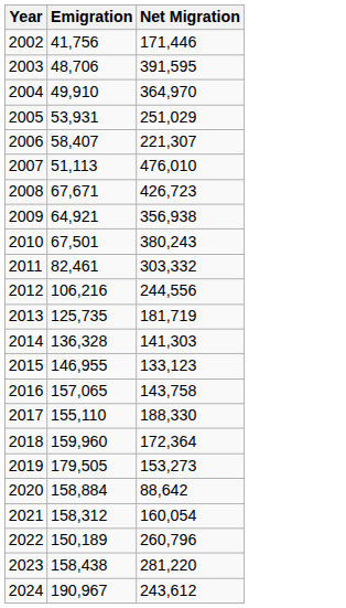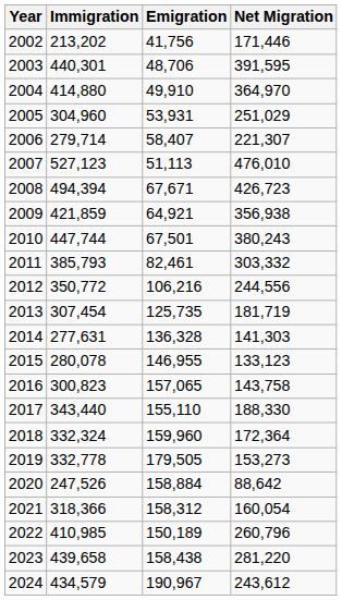 <table class="wikitable sortable">
 <tr>
 <th>Year</th>
+<th>Immigration</th>
 <th>Emigration</th>
 <th>Net Migration</th>
 </tr>
 <tr>
 <td>2002</td>
+<td>213,202</td>
 <td>41,756</td>
 <td>171,446</td>
 </tr>
 <tr>
 <td>2003</td>
+<td>440,301</td>
 <td>48,706</td>
 <td>391,595</td>
 </tr>
 <tr>
 <td>2004</td>
+<td>414,880</td>
 <td>49,910</td>
 <td>364,970</td>
 </tr>
 <tr>
 <td>2005</td>
+<td>304,960</td>
 <td>53,931</td>
 <td>251,029</td>
 </tr>
 <tr>
 <td>2006</td>
+<td>279,714</td>
 <td>58,407</td>
 <td>221,307</td>
 </tr>
 <tr>
 <td>2007</td>
+<td>527,123</td>
 <td>51,113</td>
 <td>476,010</td>
 </tr>
 <tr>
 <td>2008</td>
+<td>494,394</td>
 <td>67,671</td>
 <td>426,723</td>
 </tr>
 <tr>
 <td>2009</td>
+<td>421,859</td>
 <td>64,921</td>
 <td>356,938</td>
 </tr>
 <tr>
 <td>2010</td>
+<td>447,744</td>
 <td>67,501</td>
 <td>380,243</td>
 </tr>
 <tr>
 <td>2011</td>
+<td>385,793</td>
 <td>82,461</td>
 <td>303,332</td>
 </tr>
 <tr>
 <td>2012</td>
+<td>350,772</td>
 <td>106,216</td>
 <td>244,556</td>
 </tr>
 <tr>
 <td>2013</td>
+<td>307,454</td>
 <td>125,735</td>
 <td>181,719</td>
 </tr>
 <tr>
 <td>2014</td>
+<td>277,631</td>
 <td>136,328</td>
 <td>141,303</td>
 </tr>
 <tr>
 <td>2015</td>
+<td>280,078</td>
 <td>146,955</td>
 <td>133,123</td>
 </tr>
 <tr>
 <td>2016</td>
+<td>300,823</td>
 <td>157,065</td>
 <td>143,758</td>
 </tr>
 <tr>
 <td>2017</td>
+<td>343,440</td>
 <td>155,110</td>
 <td>188,330</td>
 </tr>
 <tr>
 <td>2018</td>
+<td>332,324</td>
 <td>159,960</td>
 <td>172,364</td>
 </tr>
 <tr>
 <td>2019</td>
+<td>332,778</td>
 <td>179,505</td>
 <td>153,273</td>
 </tr>
 <tr>
 <td>2020</td>
+<td>247,526</td>
 <td>158,884</td>
 <td>88,642</td>
 </tr>
 <tr>
 <td>2021</td>
+<td>318,366</td>
 <td>158,312</td>
 <td>160,054</td>
 </tr>
 <tr>
 <td>2022</td>
+<td>410,985</td>
 <td>150,189</td>
 <td>260,796</td>
 </tr>
 <tr>
 <td>2023</td>
+<td>439,658</td>
 <td>158,438</td>
 <td>281,220</td>
 </tr>
 <tr>
 <td>2024</td>
+<td>434,579</td>
 <td>190,967</td>
 <td>243,612</td>
 </tr>
 </table>
